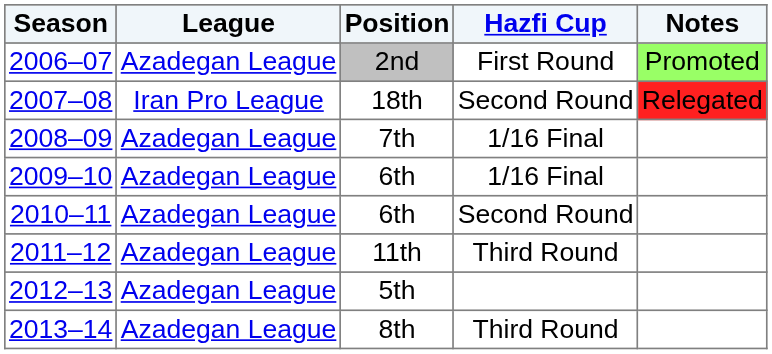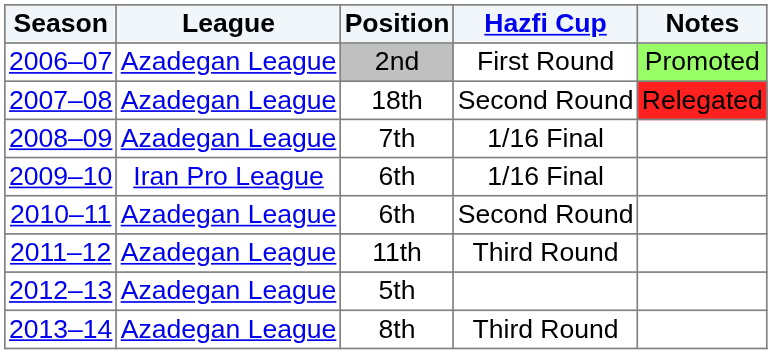 <table border="1" cellpadding="2" style="border-collapse:collapse; text-align:center; font-size:normal;">
 <tr style="background:#f0f6fa;">
 <th>Season</th>
 <th>League</th>
 <th>Position</th>
 <th><a href='#'>Hazfi Cup</a></th>
 <th>Notes</th>
 </tr>
 <tr>
 <td><a href='#'>2006–07</a></td>
 <td><a href='#'>Azadegan League</a></td>
 <td style="background:silver;">2nd</td>
 <td>First Round</td>
 <td style="background:#9f6;">Promoted</td>
 </tr>
 <tr>
 <td><a href='#'>2007–08</a></td>
-<td><a href='#'>Iran Pro League</a></td>
+<td><a href='#'>Azadegan League</a></td>
 <td>18th</td>
 <td>Second Round</td>
 <td bgcolor=FF2020>Relegated</td>
 </tr>
 <tr>
 <td><a href='#'>2008–09</a></td>
 <td><a href='#'>Azadegan League</a></td>
 <td>7th</td>
 <td>1/16 Final</td>
 <td></td>
 </tr>
 <tr>
 <td><a href='#'>2009–10</a></td>
-<td><a href='#'>Azadegan League</a></td>
+<td><a href='#'>Iran Pro League</a></td>
 <td>6th</td>
 <td>1/16 Final</td>
 <td></td>
 </tr>
 <tr>
 <td><a href='#'>2010–11</a></td>
 <td><a href='#'>Azadegan League</a></td>
 <td>6th</td>
 <td>Second Round</td>
 <td></td>
 </tr>
 <tr>
 <td><a href='#'>2011–12</a></td>
 <td><a href='#'>Azadegan League</a></td>
 <td>11th</td>
 <td>Third Round</td>
 <td></td>
 </tr>
 <tr>
 <td><a href='#'>2012–13</a></td>
 <td><a href='#'>Azadegan League</a></td>
 <td>5th</td>
 <td></td>
 <td></td>
 </tr>
 <tr>
 <td><a href='#'>2013–14</a></td>
 <td><a href='#'>Azadegan League</a></td>
 <td>8th</td>
 <td>Third Round</td>
 <td></td>
 </tr>
 </table>
